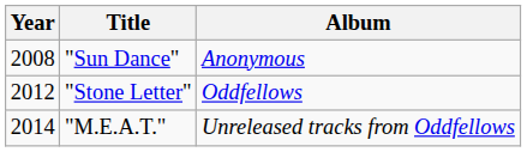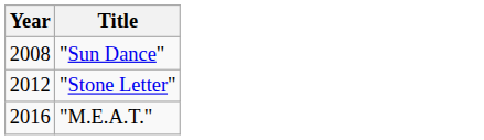 <table class="wikitable" border="1">
 <tr>
 <th>Year</th>
 <th>Title</th>
-<th>Album</th>
 </tr>
 <tr>
 <td>2008</td>
 <td>"<a href='#'>Sun Dance</a>"</td>
-<td><em><a href='#'>Anonymous</a></em></td>
 </tr>
 <tr>
 <td>2012</td>
 <td>"<a href='#'>Stone Letter</a>"</td>
-<td><em><a href='#'>Oddfellows</a></em></td>
 </tr>
 <tr>
-<td>2014</td>
+<td>2016</td>
 <td>"M.E.A.T."</td>
-<td><em>Unreleased tracks from <a href='#'>Oddfellows</a></em></td>
 </tr>
 </table>
